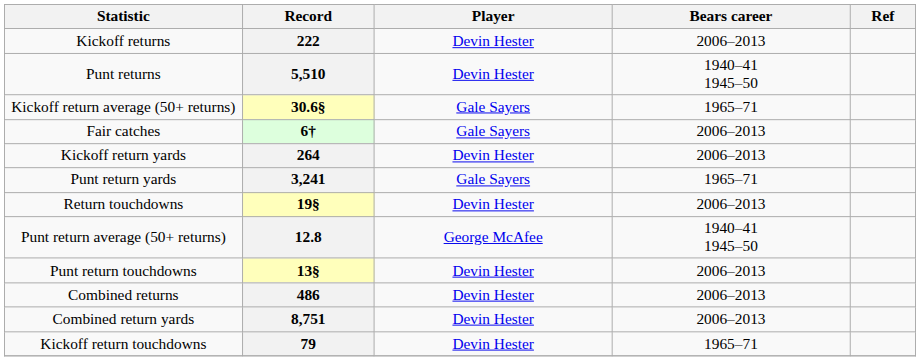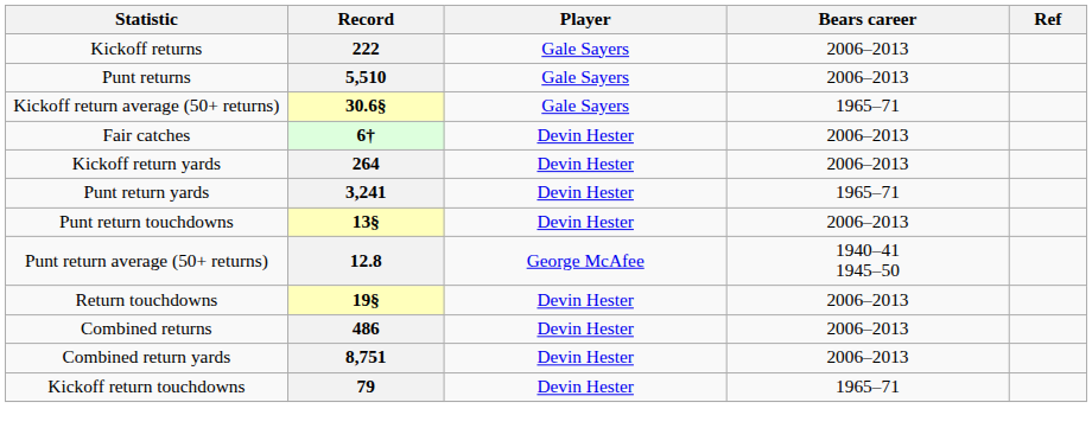 <table class="sortable wikitable" style="text-align:center" width="60%">
 <tr>
 <th scope="col" width=18%>Statistic</th>
 <th scope="col" width=10% class="unsortable">Record</th>
 <th scope="col" width=18%>Player</th>
 <th scope="col" width=18%>Bears career</th>
 <th scope="col" width=5% class="unsortable">Ref</th>
 </tr>
 <tr>
 <td>Kickoff returns</td>
 <th>222</th>
-<td><a href='#'>Devin Hester</a></td>
+<td><a href='#'>Gale Sayers</a></td>
 <td>2006–2013</td>
 <td></td>
 </tr>
 <tr>
 <td>Punt returns</td>
 <th>5,510</th>
-<td><a href='#'>Devin Hester</a></td>
-<td>1940–41<br>1945–50</td>
+<td><a href='#'>Gale Sayers</a></td>
+<td>2006–2013</td>
 </tr>
 <tr>
 <td>Kickoff return average (50+ returns)</td>
 <th style="background-color:#ffffbb">30.6§</th>
 <td><a href='#'>Gale Sayers</a></td>
 <td>1965–71</td>
 <td></td>
 </tr>
 <tr>
 <td>Fair catches</td>
 <th style="background-color:#ddffdd">6†</th>
-<td><a href='#'>Gale Sayers</a></td>
+<td><a href='#'>Devin Hester</a></td>
 <td>2006–2013</td>
 <td></td>
 </tr>
 <tr>
 <td>Kickoff return yards</td>
 <th>264</th>
 <td><a href='#'>Devin Hester</a></td>
 <td>2006–2013</td>
 <td></td>
 </tr>
 <tr>
 <td>Punt return yards</td>
 <th>3,241</th>
-<td><a href='#'>Gale Sayers</a></td>
+<td><a href='#'>Devin Hester</a></td>
 <td>1965–71</td>
 <td></td>
 </tr>
 <tr>
-<td>Return touchdowns</td>
-<th style="background-color:#ffffbb">19§</th>
+<td>Punt return touchdowns</td>
+<th style="background-color:#ffffbb">13§</th>
 <td><a href='#'>Devin Hester</a></td>
 <td>2006–2013</td>
 <td></td>
 </tr>
 <tr>
 <td>Punt return average (50+ returns)</td>
 <th>12.8</th>
 <td><a href='#'>George McAfee</a></td>
 <td>1940–41<br>1945–50</td>
 <td></td>
 </tr>
 <tr>
-<td>Punt return touchdowns</td>
-<th style="background-color:#ffffbb">13§</th>
+<td>Return touchdowns</td>
+<th style="background-color:#ffffbb">19§</th>
 <td><a href='#'>Devin Hester</a></td>
 <td>2006–2013</td>
 <td></td>
 </tr>
 <tr>
 <td>Combined returns</td>
 <th>486</th>
 <td><a href='#'>Devin Hester</a></td>
 <td>2006–2013</td>
 <td></td>
 </tr>
 <tr>
 <td>Combined return yards</td>
 <th>8,751</th>
 <td><a href='#'>Devin Hester</a></td>
 <td>2006–2013</td>
 <td></td>
 </tr>
 <tr>
 <td>Kickoff return touchdowns</td>
 <th>79</th>
 <td><a href='#'>Devin Hester</a></td>
 <td>1965–71</td>
 <td></td>
 </tr>
 <tr>
 </tr>
 </table>
